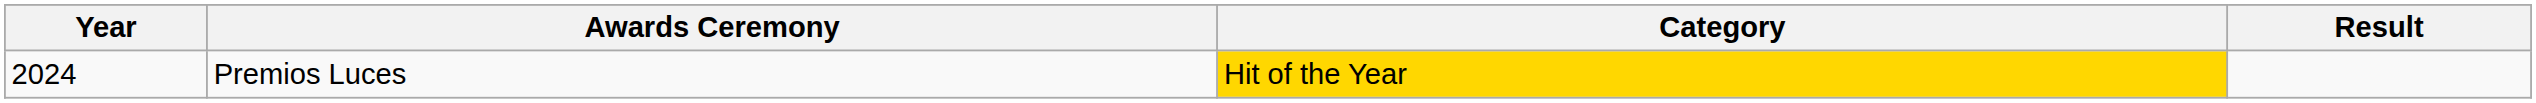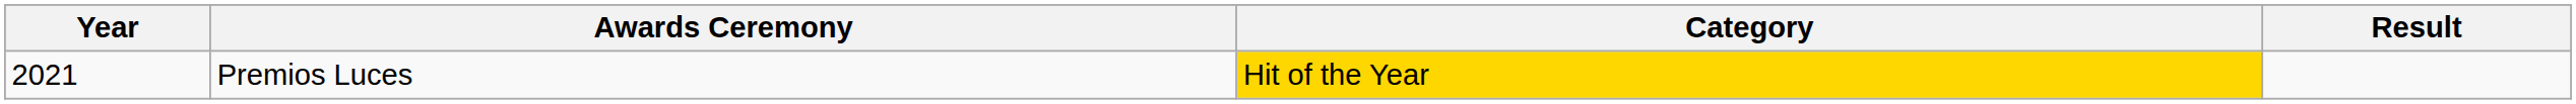 <table class="wikitable plainrowheaders" style="width:70%;">
 <tr>
 <th scope="col" style="width:4%;">Year</th>
 <th scope="col" style="width:20%;">Awards Ceremony</th>
 <th scope="col" style="width:20%;">Category</th>
 <th scope="col" style="width:6%;">Result</th>
 </tr>
 <tr>
-<td>2024</td>
+<td>2021</td>
 <td>Premios Luces</td>
 <td style="background: gold;">Hit of the Year</td>
 <td></td>
 </tr>
 </table>
